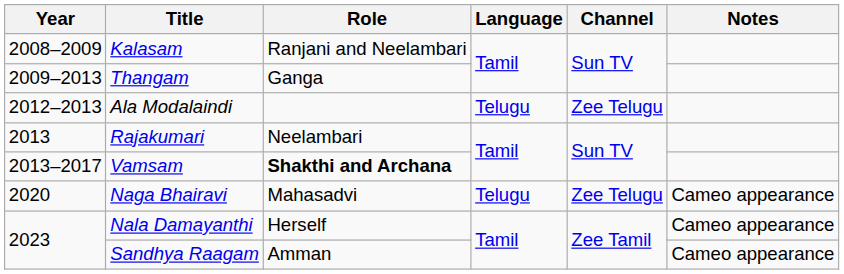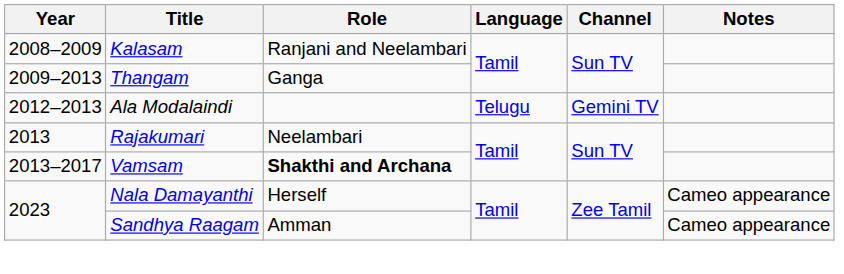 <table class="wikitable sortable">
 <tr>
 <th scope="col">Year</th>
 <th scope="col">Title</th>
 <th scope="col">Role</th>
 <th scope="col">Language</th>
 <th scope="col">Channel</th>
 <th scope="col" class="unsortable">Notes</th>
 </tr>
 <tr>
 <td>2008–2009</td>
 <td><a href='#'><em>Kalasam</em></a></td>
 <td>Ranjani and Neelambari</td>
 <td rowspan="2"><a href='#'>Tamil</a></td>
 <td rowspan="2"><a href='#'>Sun TV</a></td>
 <td></td>
 </tr>
 <tr>
 <td>2009–2013</td>
 <td><a href='#'><em>Thangam</em></a></td>
 <td>Ganga</td>
 <td></td>
 </tr>
 <tr>
 <td>2012–2013</td>
 <td><em>Ala Modalaindi</em></td>
 <td></td>
 <td><a href='#'>Telugu</a></td>
-<td><a href='#'>Zee Telugu</a></td>
+<td><a href='#'>Gemini TV</a></td>
 <td></td>
 </tr>
 <tr>
 <td>2013</td>
 <td><a href='#'><em>Rajakumari</em></a></td>
 <td>Neelambari</td>
 <td rowspan="2"><a href='#'>Tamil</a></td>
 <td rowspan="2"><a href='#'>Sun TV</a></td>
 <td></td>
 </tr>
 <tr>
 <td>2013–2017</td>
 <td><a href='#'><em>Vamsam</em></a></td>
 <td><strong>Shakthi and Archana</strong></td>
 <td></td>
 </tr>
 <tr>
-<td>2020</td>
-<td><em><a href='#'>Naga Bhairavi</a></em></td>
-<td>Mahasadvi</td>
-<td><a href='#'>Telugu</a></td>
-<td><a href='#'>Zee Telugu</a></td>
-<td>Cameo appearance</td>
-</tr>
-<tr>
 <td rowspan="2">2023</td>
 <td><em><a href='#'>Nala Damayanthi</a></em></td>
 <td>Herself</td>
 <td rowspan="2"><a href='#'>Tamil</a></td>
 <td rowspan="2"><a href='#'>Zee Tamil</a></td>
 <td>Cameo appearance</td>
 </tr>
 <tr>
 <td><em><a href='#'>Sandhya Raagam</a></em></td>
 <td>Amman</td>
 <td>Cameo appearance</td>
 </tr>
 </table>
